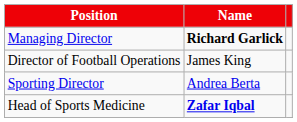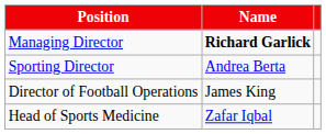 <table class="wikitable" style="text-align:left; font-size:90%;">
 <tr>
 <th style="background-color:#ee0107; color:#ffffff;">Position</th>
 <th style="background-color:#ee0107; color:#ffffff;">Name</th>
 <th style="background-color:#ee0107; color:#ffffff;"></th>
 </tr>
 <tr>
 <td><a href='#'>Managing Director</a></td>
 <td><strong> Richard Garlick</strong></td>
 <td></td>
 </tr>
 <tr>
+<td><a href='#'>Sporting Director</a></td>
+<td> <a href='#'>Andrea Berta</a></td>
+<td></td>
+</tr>
+<tr>
 <td>Director of Football Operations</td>
 <td> James King</td>
 <td></td>
 </tr>
 <tr>
-<td><a href='#'>Sporting Director</a></td>
-<td> <a href='#'>Andrea Berta</a></td>
-<td></td>
-</tr>
-<tr>
 <td>Head of Sports Medicine</td>
-<td><strong> <a href='#'>Zafar Iqbal</a></strong></td>
+<td> <a href='#'>Zafar Iqbal</a></td>
 <td></td>
 </tr>
 </table>
